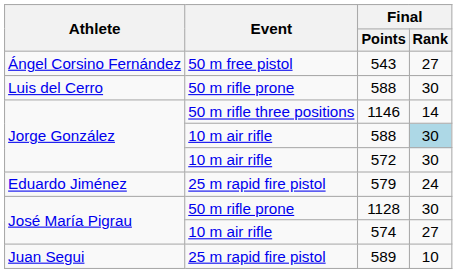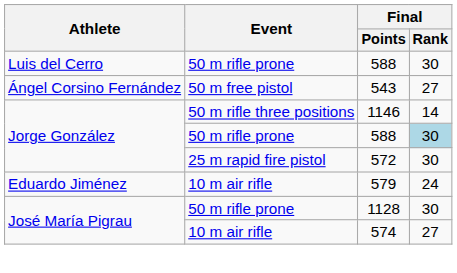 <table class="wikitable" style="font-size:90%">
 <tr>
 <th rowspan="2">Athlete</th>
 <th rowspan="2">Event</th>
 <th colspan=2>Final</th>
 </tr>
 <tr style="font-size:95%">
 <th>Points</th>
 <th>Rank</th>
 </tr>
 <tr align=center>
+<td align=left><a href='#'>Luis del Cerro</a></td>
+<td align=left><a href='#'>50 m rifle prone</a></td>
+<td>588</td>
+<td>30</td>
+</tr>
+<tr align=center>
 <td align=left><a href='#'>Ángel Corsino Fernández</a></td>
 <td align=left><a href='#'>50 m free pistol</a></td>
 <td>543</td>
 <td>27</td>
-</tr>
-<tr align=center>
-<td align=left><a href='#'>Luis del Cerro</a></td>
-<td align=left><a href='#'>50 m rifle prone</a></td>
-<td>588</td>
-<td>30</td>
 </tr>
 <tr align=center>
 <td align=left rowspan=3><a href='#'>Jorge González</a></td>
 <td align=left><a href='#'>50 m rifle three positions</a></td>
 <td>1146</td>
 <td>14</td>
 </tr>
 <tr align=center>
-<td align=left><a href='#'>10 m air rifle</a></td>
+<td align=left><a href='#'>50 m rifle prone</a></td>
 <td>588</td>
 <td style="background: lightblue;">30</td>
 </tr>
 <tr align=center>
-<td align=left><a href='#'>10 m air rifle</a></td>
+<td align=left><a href='#'>25 m rapid fire pistol</a></td>
 <td>572</td>
 <td>30</td>
 </tr>
 <tr align=center>
 <td align=left><a href='#'>Eduardo Jiménez</a></td>
-<td align=left><a href='#'>25 m rapid fire pistol</a></td>
+<td align=left><a href='#'>10 m air rifle</a></td>
 <td>579</td>
 <td>24</td>
 </tr>
 <tr align=center>
 <td align=left rowspan=2><a href='#'>José María Pigrau</a></td>
 <td align=left><a href='#'>50 m rifle prone</a></td>
 <td>1128</td>
 <td>30</td>
 </tr>
 <tr align=center>
 <td align=left><a href='#'>10 m air rifle</a></td>
 <td>574</td>
 <td>27</td>
 </tr>
-<tr align=center>
-<td align=left><a href='#'>Juan Segui</a></td>
-<td align=left><a href='#'>25 m rapid fire pistol</a></td>
-<td>589</td>
-<td>10</td>
-</tr>
 </table>
